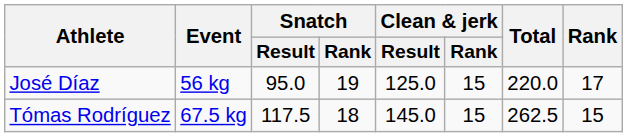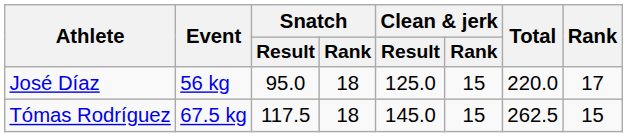 <table class="wikitable" style="font-size:90%">
 <tr>
 <th rowspan="2">Athlete</th>
 <th rowspan="2">Event</th>
 <th colspan="2">Snatch</th>
 <th colspan="2">Clean & jerk</th>
 <th rowspan="2">Total</th>
 <th rowspan="2">Rank</th>
 </tr>
 <tr style="font-size:95%">
 <th>Result</th>
 <th>Rank</th>
 <th>Result</th>
 <th>Rank</th>
 </tr>
 <tr align=center>
 <td align=left><a href='#'>José Díaz</a></td>
 <td align=left><a href='#'>56 kg</a></td>
 <td>95.0</td>
-<td>19</td>
+<td>18</td>
 <td>125.0</td>
 <td>15</td>
 <td>220.0</td>
 <td>17</td>
 </tr>
 <tr align=center>
 <td align=left><a href='#'>Tómas Rodríguez</a></td>
 <td align=left><a href='#'>67.5 kg</a></td>
 <td>117.5</td>
 <td>18</td>
 <td>145.0</td>
 <td>15</td>
 <td>262.5</td>
 <td>15</td>
 </tr>
 </table>
